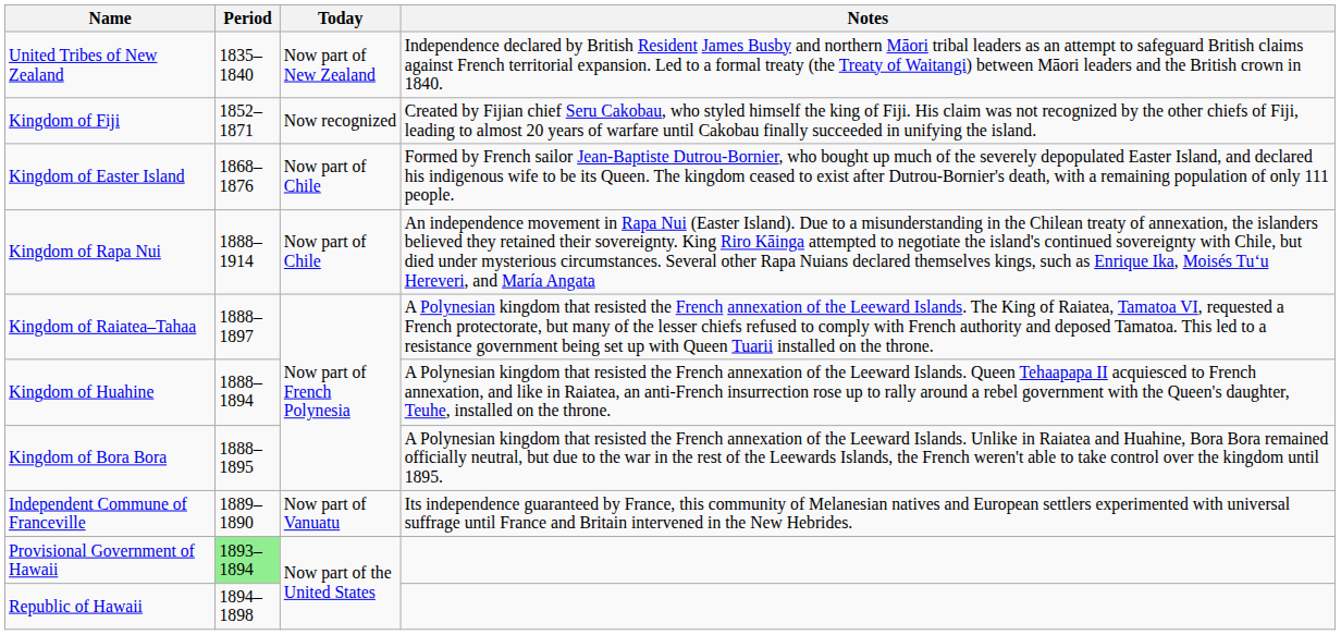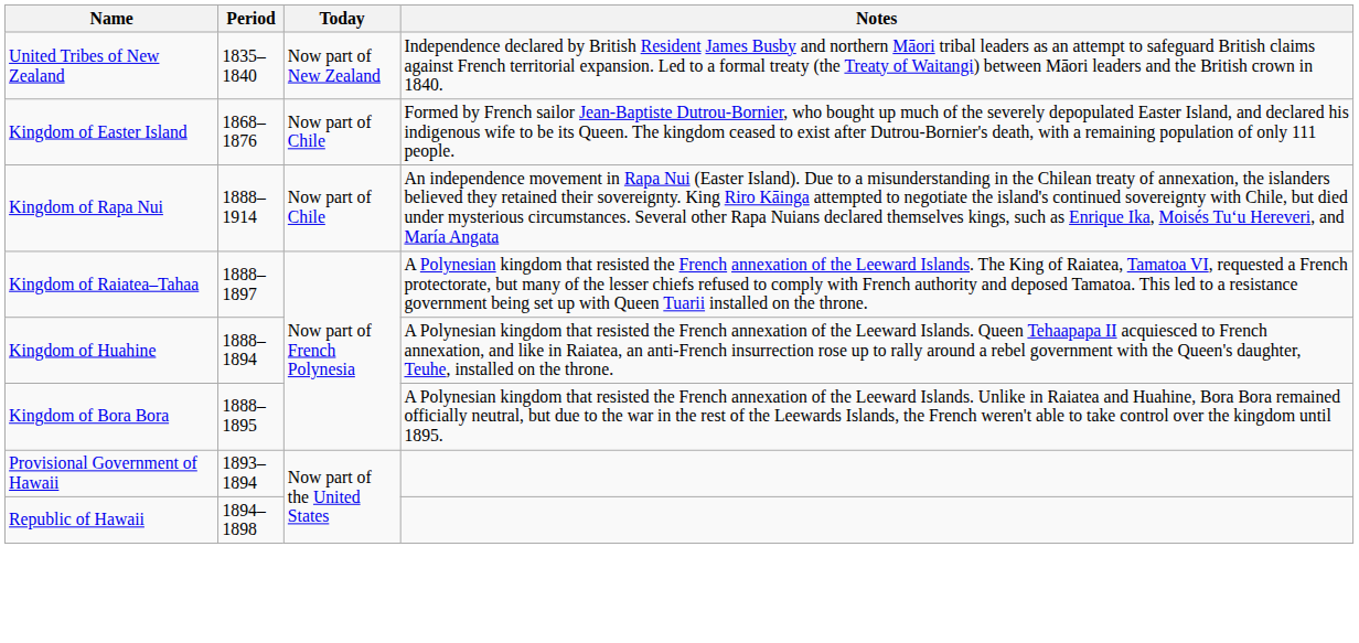 <table class="wikitable sortable mw-collapsible">
 <tr>
 <th width=190px>Name</th>
 <th>Period</th>
 <th class="unsortable">Today</th>
 <th class="unsortable">Notes</th>
 </tr>
 <tr>
 <td> <a href='#'>United Tribes of New Zealand</a></td>
 <td>1835–1840</td>
 <td>Now part of <a href='#'>New Zealand</a></td>
 <td>Independence declared by British <a href='#'>Resident</a> <a href='#'>James Busby</a> and northern <a href='#'>Māori</a> tribal leaders as an attempt to safeguard British claims against French territorial expansion. Led to a formal treaty (the <a href='#'>Treaty of Waitangi</a>) between Māori leaders and the British crown in 1840.</td>
-</tr>
-<tr>
-<td> <a href='#'>Kingdom of Fiji</a></td>
-<td>1852–1871</td>
-<td>Now recognized</td>
-<td>Created by Fijian chief <a href='#'>Seru Cakobau</a>, who styled himself the king of Fiji. His claim was not recognized by the other chiefs of Fiji, leading to almost 20 years of warfare until Cakobau finally succeeded in unifying the island.</td>
 </tr>
 <tr>
 <td> <a href='#'>Kingdom of Easter Island</a></td>
 <td>1868–1876</td>
 <td>Now part of <a href='#'>Chile</a></td>
 <td>Formed by French sailor <a href='#'>Jean-Baptiste Dutrou-Bornier</a>, who bought up much of the severely depopulated Easter Island, and declared his indigenous wife to be its Queen. The kingdom ceased to exist after Dutrou-Bornier's death, with a remaining population of only 111 people.</td>
 </tr>
 <tr>
 <td> <a href='#'>Kingdom of Rapa Nui</a></td>
 <td>1888–1914</td>
 <td>Now part of <a href='#'>Chile</a></td>
 <td>An independence movement in <a href='#'>Rapa Nui</a> (Easter Island). Due to a misunderstanding in the Chilean treaty of annexation, the islanders believed they retained their sovereignty. King <a href='#'>Riro Kāinga</a> attempted to negotiate the island's continued sovereignty with Chile, but died under mysterious circumstances. Several other Rapa Nuians declared themselves kings, such as <a href='#'>Enrique Ika</a>, <a href='#'>Moisés Tuʻu Hereveri</a>, and <a href='#'>María Angata</a></td>
 </tr>
 <tr>
 <td> <a href='#'>Kingdom of Raiatea–Tahaa</a></td>
 <td>1888–1897</td>
 <td rowspan="3">Now part of <a href='#'>French Polynesia</a></td>
 <td>A <a href='#'>Polynesian</a> kingdom that resisted the <a href='#'>French</a> <a href='#'>annexation of the Leeward Islands</a>. The King of Raiatea, <a href='#'>Tamatoa VI</a>, requested a French protectorate, but many of the lesser chiefs refused to comply with French authority and deposed Tamatoa. This led to a resistance government being set up with Queen <a href='#'>Tuarii</a> installed on the throne.</td>
 </tr>
 <tr>
 <td> <a href='#'>Kingdom of Huahine</a></td>
 <td>1888–1894</td>
 <td>A Polynesian kingdom that resisted the French annexation of the Leeward Islands. Queen <a href='#'>Tehaapapa II</a> acquiesced to French annexation, and like in Raiatea, an anti-French insurrection rose up to rally around a rebel government with the Queen's daughter, <a href='#'>Teuhe</a>, installed on the throne.</td>
 </tr>
 <tr>
 <td> <a href='#'>Kingdom of Bora Bora</a></td>
 <td>1888–1895</td>
 <td>A Polynesian kingdom that resisted the French annexation of the Leeward Islands. Unlike in Raiatea and Huahine, Bora Bora remained officially neutral, but due to the war in the rest of the Leewards Islands, the French weren't able to take control over the kingdom until 1895.</td>
 </tr>
 <tr>
-<td>  <a href='#'>Independent Commune of Franceville</a></td>
-<td>1889–1890</td>
-<td>Now part of <a href='#'>Vanuatu</a></td>
-<td>Its independence guaranteed by France, this community of Melanesian natives and European settlers experimented with universal suffrage until France and Britain intervened in the New Hebrides.</td>
-</tr>
-<tr>
 <td> <a href='#'>Provisional Government of Hawaii</a></td>
-<td style="background: lightgreen;">1893–1894</td>
+<td>1893–1894</td>
 <td rowspan="2">Now part of the <a href='#'>United States</a></td>
 <td></td>
 </tr>
 <tr>
 <td> <a href='#'>Republic of Hawaii</a></td>
 <td>1894–1898</td>
 <td></td>
 </tr>
 </table>
